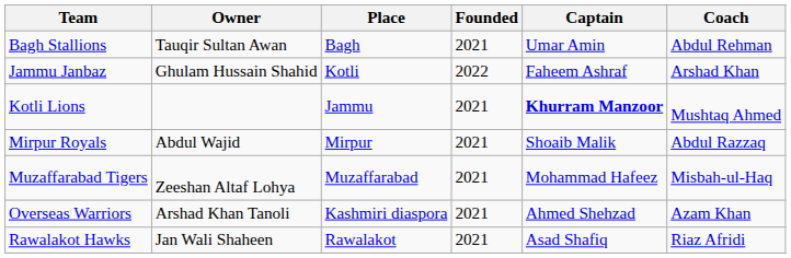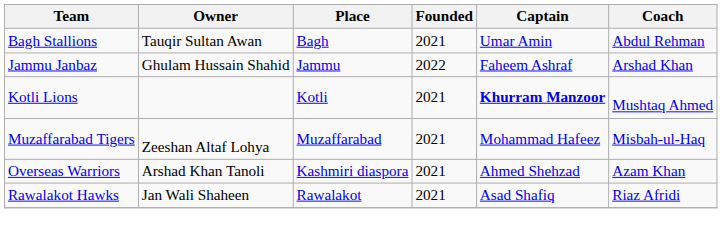 <table class="wikitable">
 <tr>
 <th>Team</th>
 <th>Owner</th>
 <th>Place</th>
 <th>Founded</th>
 <th>Captain</th>
 <th>Coach</th>
 </tr>
 <tr>
 <td><a href='#'>Bagh Stallions</a></td>
 <td>Tauqir Sultan Awan</td>
 <td><a href='#'>Bagh</a></td>
 <td>2021</td>
 <td><a href='#'>Umar Amin</a></td>
 <td><a href='#'>Abdul Rehman</a></td>
 </tr>
 <tr>
 <td><a href='#'>Jammu Janbaz</a></td>
 <td>Ghulam Hussain Shahid</td>
-<td><a href='#'>Kotli</a></td>
+<td><a href='#'>Jammu</a></td>
 <td>2022</td>
 <td><a href='#'>Faheem Ashraf</a></td>
 <td><a href='#'>Arshad Khan</a></td>
 </tr>
 <tr>
 <td><a href='#'>Kotli Lions</a></td>
 <td></td>
-<td><a href='#'>Jammu</a></td>
+<td><a href='#'>Kotli</a></td>
 <td>2021</td>
 <td><strong><a href='#'>Khurram Manzoor</a></strong></td>
 <td><br> <a href='#'>Mushtaq Ahmed</a></td>
-</tr>
-<tr>
-<td><a href='#'>Mirpur Royals</a></td>
-<td>Abdul Wajid</td>
-<td><a href='#'>Mirpur</a></td>
-<td>2021</td>
-<td><a href='#'>Shoaib Malik</a></td>
-<td><a href='#'>Abdul Razzaq</a></td>
 </tr>
 <tr>
 <td><a href='#'>Muzaffarabad Tigers</a></td>
 <td><br> Zeeshan Altaf Lohya</td>
 <td><a href='#'>Muzaffarabad</a></td>
 <td>2021</td>
 <td><a href='#'>Mohammad Hafeez</a></td>
 <td><a href='#'>Misbah-ul-Haq</a></td>
 </tr>
 <tr>
 <td><a href='#'>Overseas Warriors</a></td>
 <td>Arshad Khan Tanoli</td>
 <td><a href='#'>Kashmiri diaspora</a></td>
 <td>2021</td>
 <td><a href='#'>Ahmed Shehzad</a></td>
 <td><a href='#'>Azam Khan</a></td>
 </tr>
 <tr>
 <td><a href='#'>Rawalakot Hawks</a></td>
 <td>Jan Wali Shaheen</td>
 <td><a href='#'>Rawalakot</a></td>
 <td>2021</td>
 <td><a href='#'>Asad Shafiq</a></td>
 <td><a href='#'>Riaz Afridi</a></td>
 </tr>
 <tr>
 </tr>
 </table>
